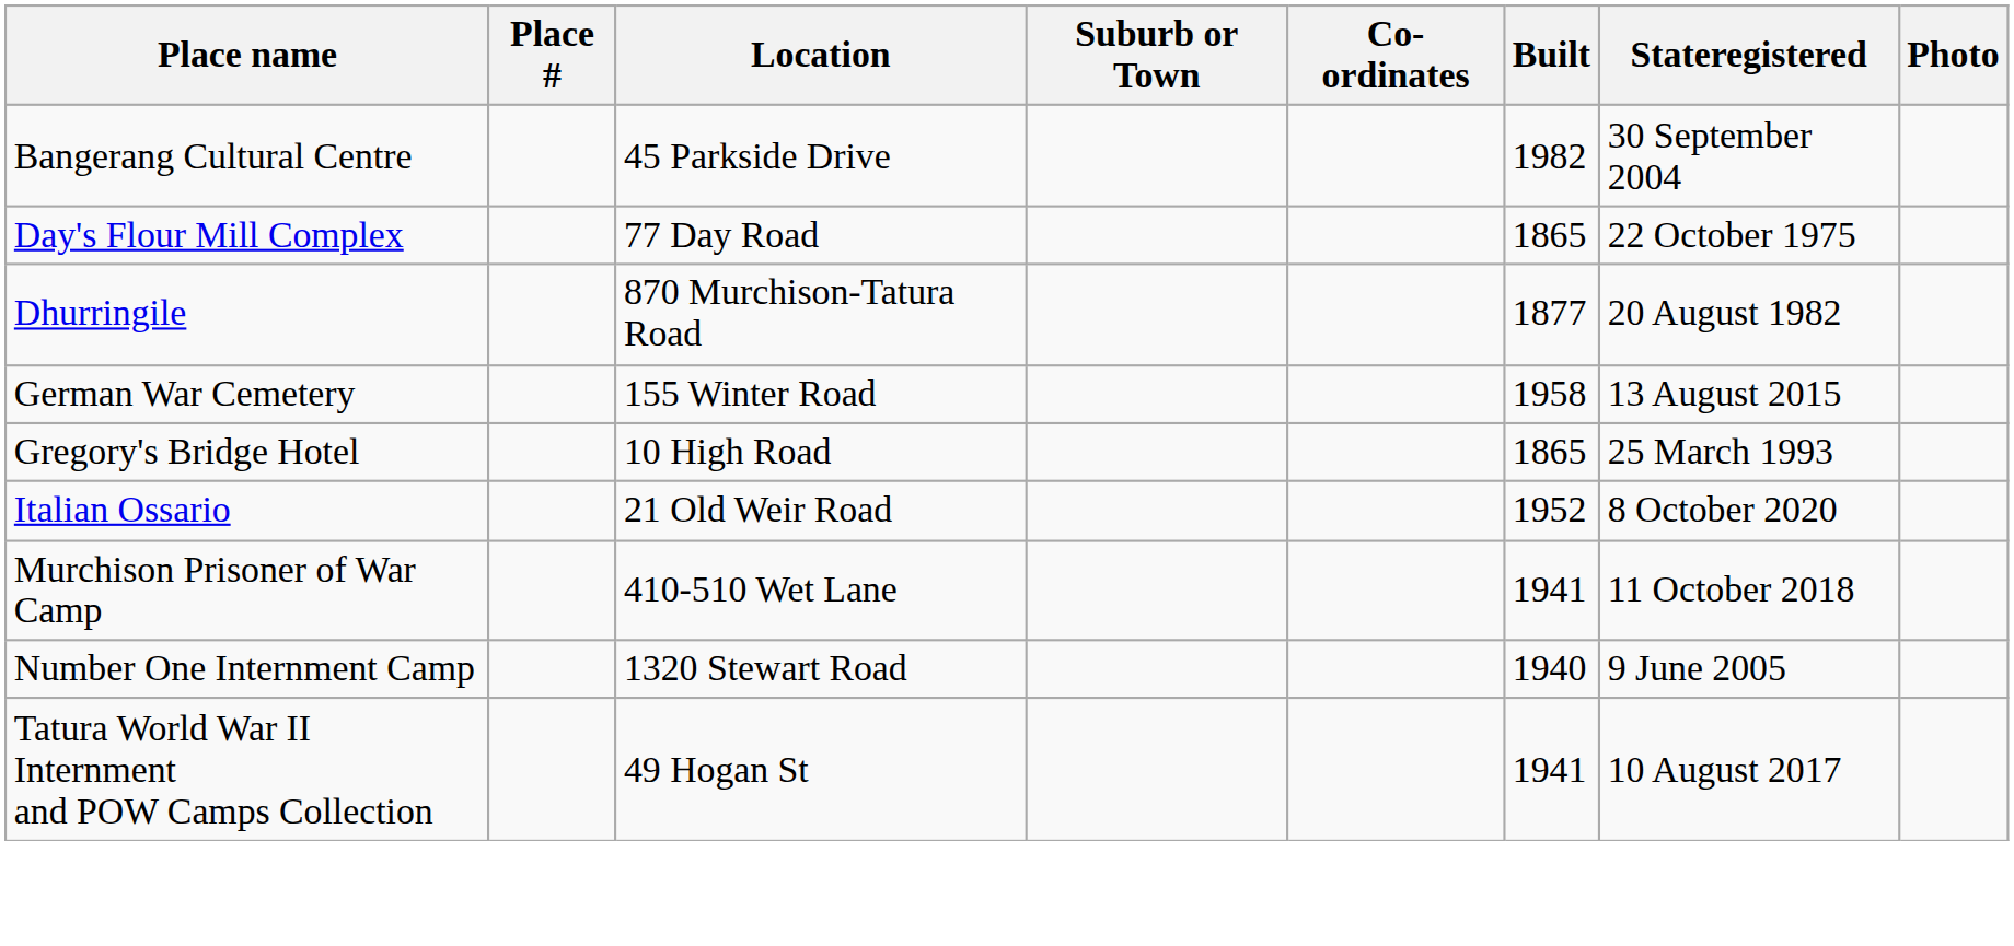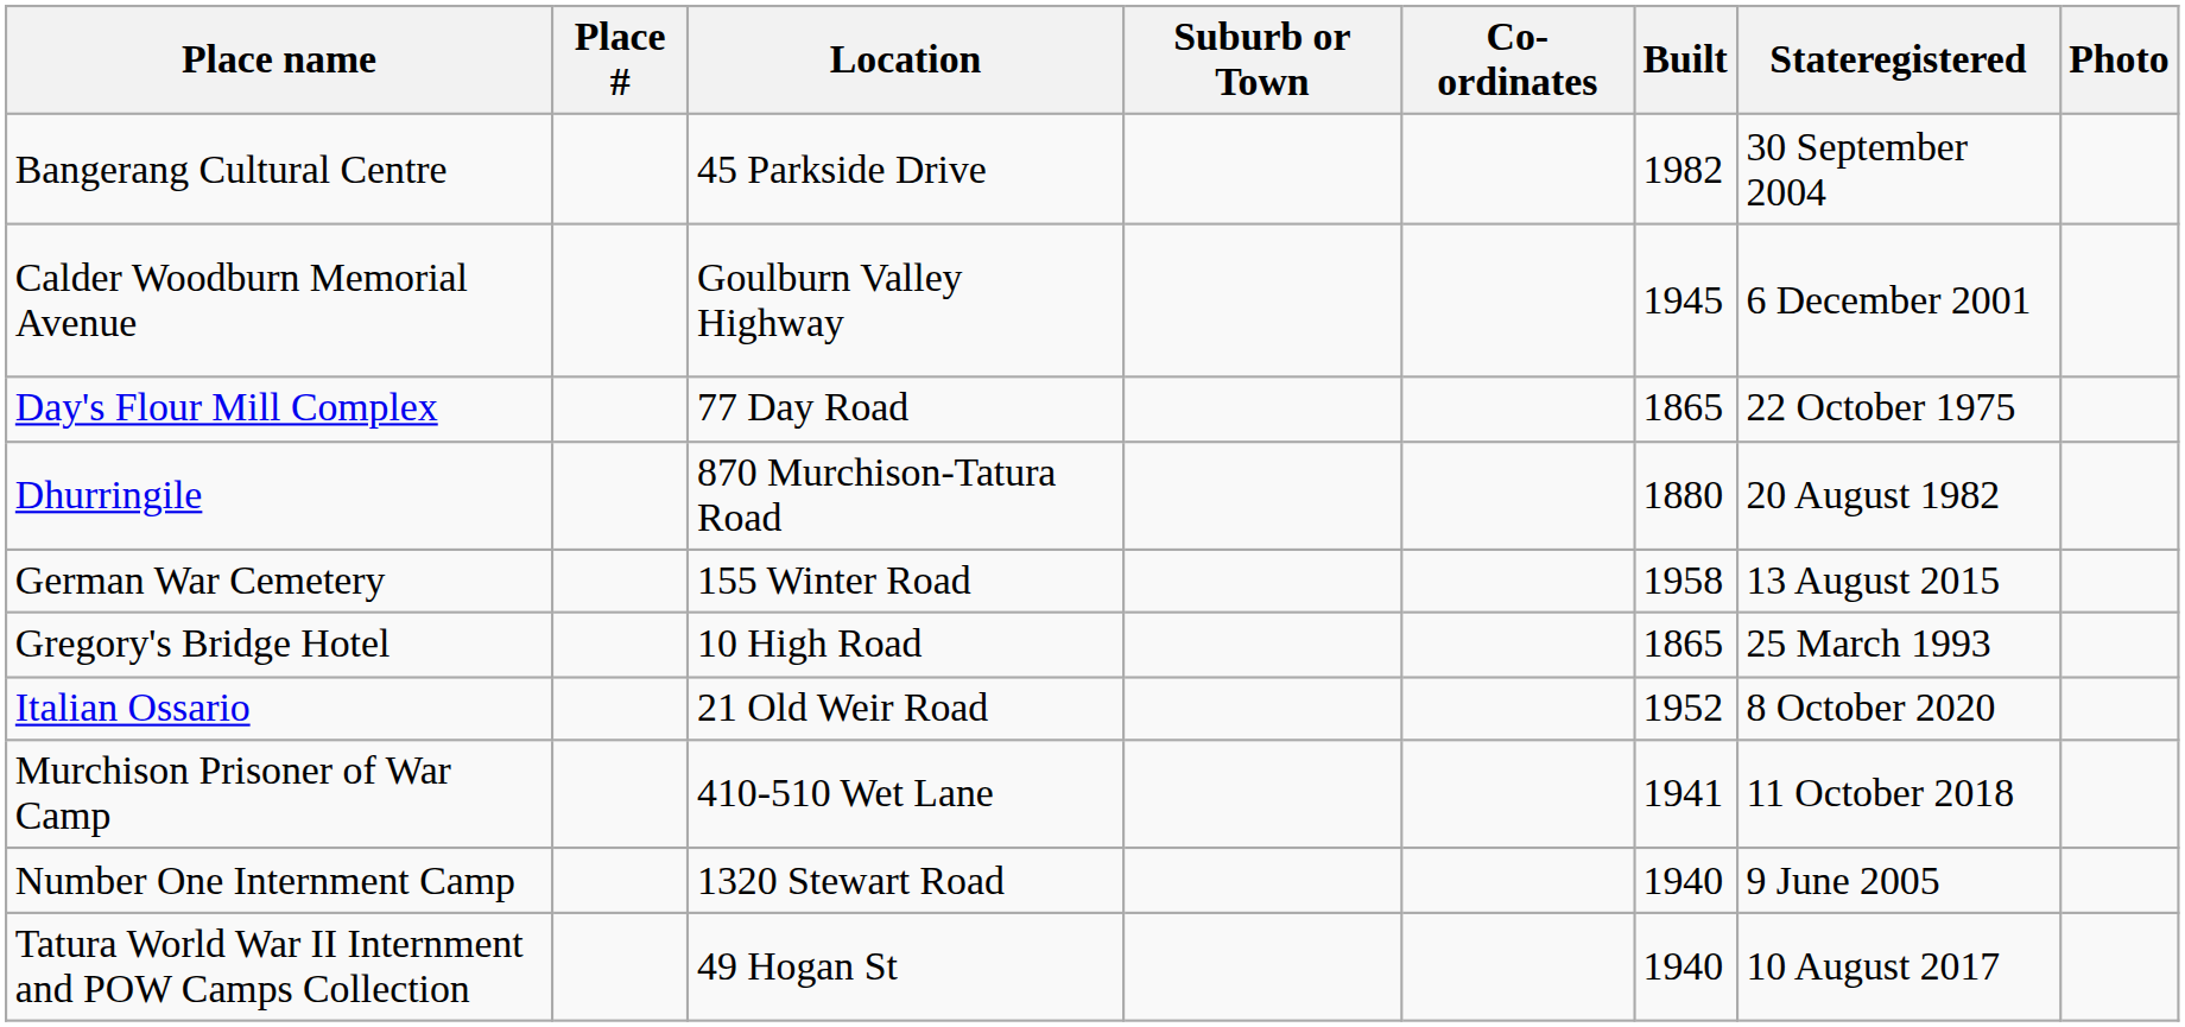 <table class="wikitable sortable">
 <tr>
 <th>Place name</th>
 <th>Place #</th>
 <th>Location</th>
 <th>Suburb or Town</th>
 <th>Co-ordinates</th>
 <th>Built</th>
 <th>Stateregistered</th>
 <th class="unsortable">Photo</th>
 </tr>
 <tr>
 <td>Bangerang Cultural Centre</td>
 <td></td>
 <td>45 Parkside Drive</td>
 <td></td>
 <td></td>
 <td>1982</td>
 <td>30 September 2004</td>
 <td></td>
 </tr>
 <tr>
+<td>Calder Woodburn Memorial Avenue</td>
+<td></td>
+<td>Goulburn Valley Highway</td>
+<td><br><br><br></td>
+<td></td>
+<td>1945</td>
+<td>6 December 2001</td>
+<td></td>
+</tr>
+<tr>
 <td><a href='#'>Day's Flour Mill Complex</a></td>
 <td></td>
 <td>77 Day Road</td>
 <td></td>
 <td></td>
 <td>1865</td>
 <td>22 October 1975</td>
 <td></td>
 </tr>
 <tr>
 <td><a href='#'>Dhurringile</a></td>
 <td></td>
 <td>870 Murchison-Tatura Road</td>
 <td></td>
 <td></td>
-<td>1877</td>
+<td>1880</td>
 <td>20 August 1982</td>
 <td></td>
 </tr>
 <tr>
 <td>German War Cemetery</td>
 <td></td>
 <td>155 Winter Road</td>
 <td></td>
 <td></td>
 <td>1958</td>
 <td>13 August 2015</td>
 <td></td>
 </tr>
 <tr>
 <td>Gregory's Bridge Hotel</td>
 <td></td>
 <td>10 High Road</td>
 <td></td>
 <td></td>
 <td>1865</td>
 <td>25 March 1993</td>
 <td></td>
 </tr>
 <tr>
 <td><a href='#'>Italian Ossario</a></td>
 <td></td>
 <td>21 Old Weir Road</td>
 <td></td>
 <td></td>
 <td>1952</td>
 <td>8 October 2020</td>
 <td></td>
 </tr>
 <tr>
 <td>Murchison Prisoner of War Camp</td>
 <td></td>
 <td>410-510 Wet Lane</td>
 <td></td>
 <td></td>
 <td>1941</td>
 <td>11 October 2018</td>
 <td></td>
 </tr>
 <tr>
 <td>Number One Internment Camp</td>
 <td></td>
 <td>1320 Stewart Road</td>
 <td></td>
 <td></td>
 <td>1940</td>
 <td>9 June 2005</td>
 <td></td>
 </tr>
 <tr>
 <td>Tatura World War II Internment<br>and POW Camps Collection</td>
 <td></td>
 <td>49 Hogan St</td>
 <td></td>
 <td></td>
-<td>1941</td>
+<td>1940</td>
 <td>10 August 2017</td>
 <td></td>
 </tr>
 </table>
